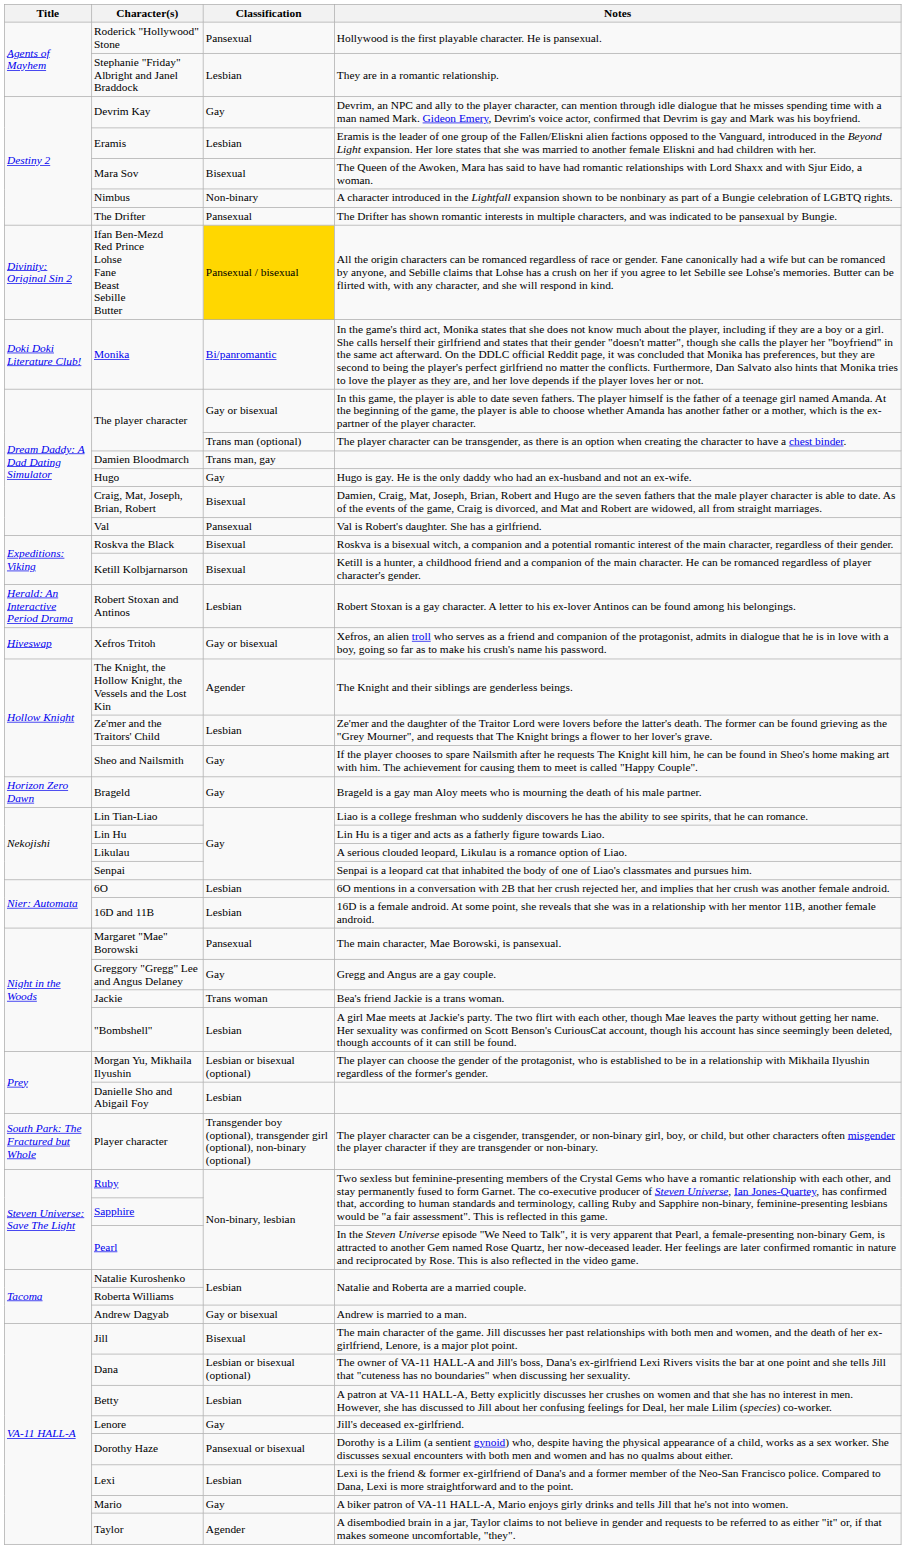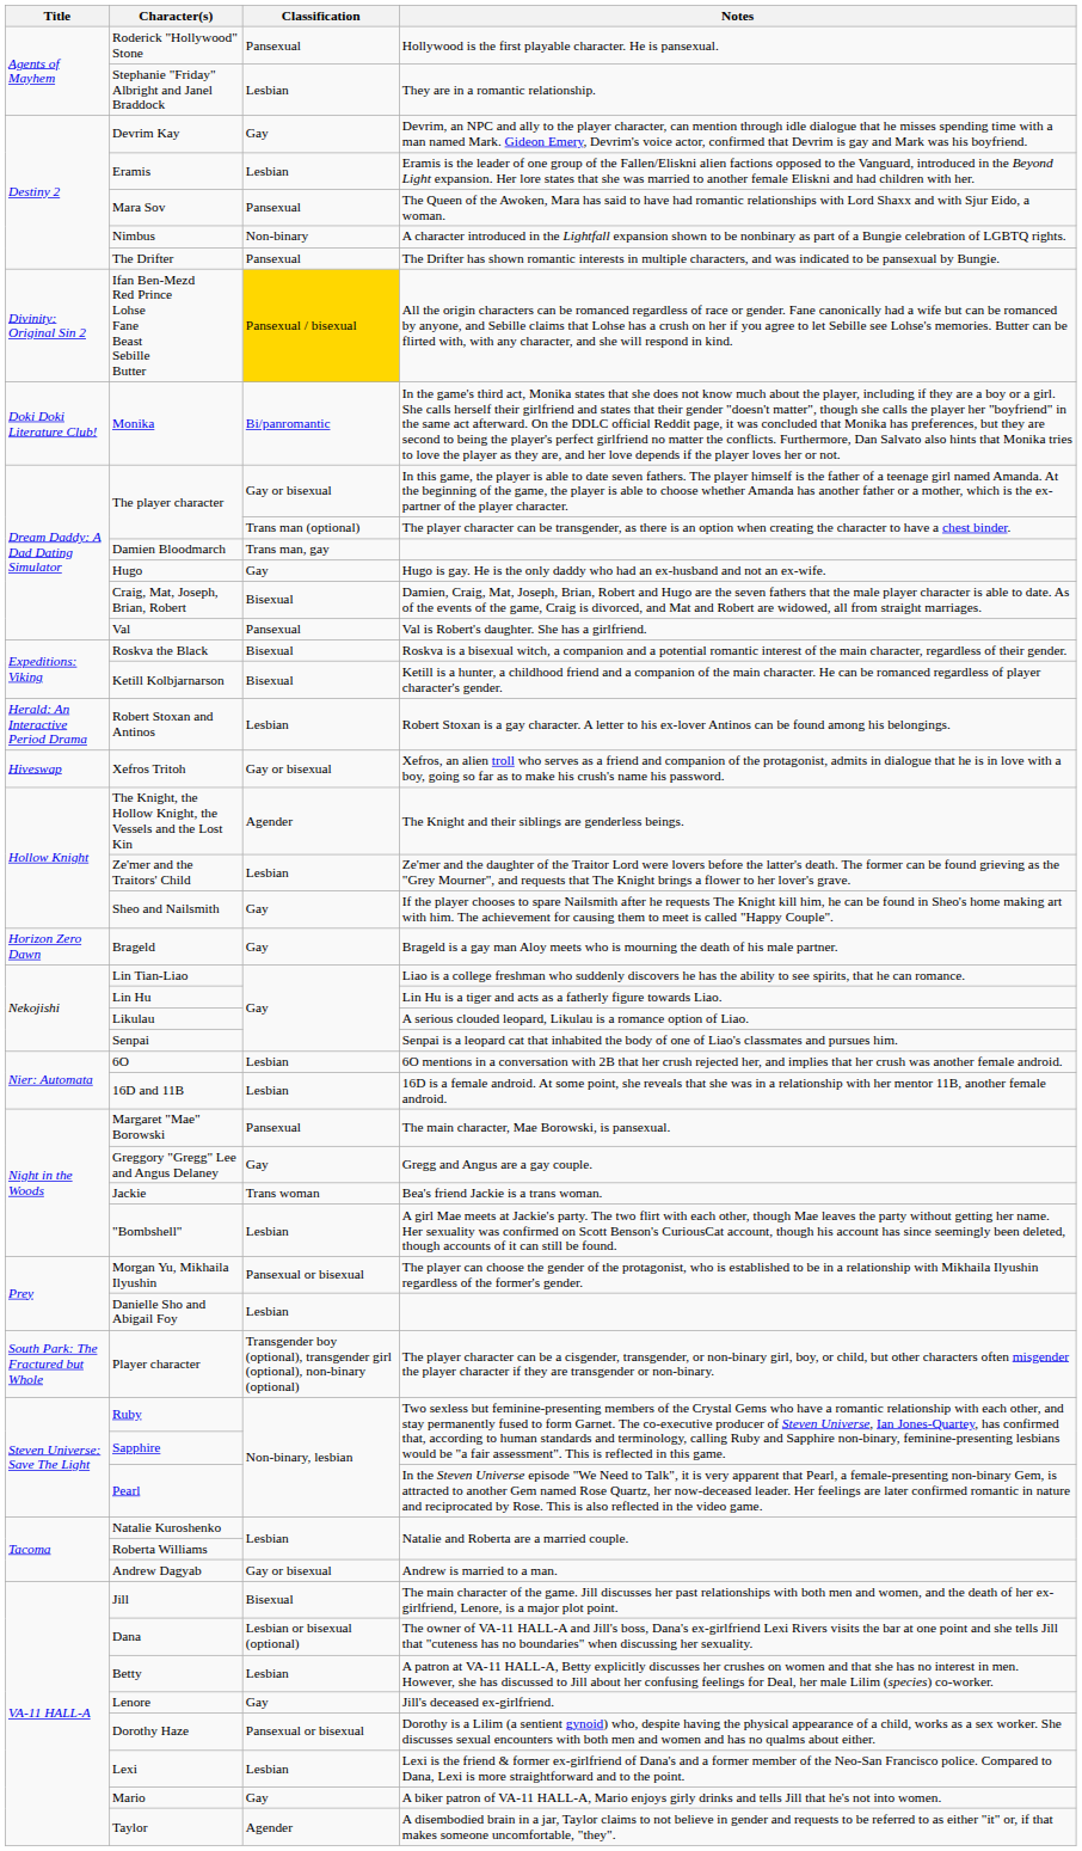 <table class="wikitable sortable" style="width: 100%">
 <tr>
 <th>Title</th>
 <th>Character(s)</th>
 <th>Classification</th>
 <th>Notes</th>
 </tr>
 <tr>
 <td rowspan="2"><em><a href='#'>Agents of Mayhem</a></em></td>
 <td>Roderick "Hollywood" Stone</td>
 <td>Pansexual</td>
 <td>Hollywood is the first playable character. He is pansexual.</td>
 </tr>
 <tr>
 <td>Stephanie "Friday" Albright and Janel Braddock</td>
 <td>Lesbian</td>
 <td>They are in a romantic relationship.</td>
 </tr>
 <tr>
 <td rowspan="5"><em><a href='#'>Destiny 2</a></em></td>
 <td>Devrim Kay</td>
 <td>Gay</td>
 <td>Devrim, an NPC and ally to the player character, can mention through idle dialogue that he misses spending time with a man named Mark. <a href='#'>Gideon Emery</a>, Devrim's voice actor, confirmed that Devrim is gay and Mark was his boyfriend.</td>
 </tr>
 <tr>
 <td>Eramis</td>
 <td>Lesbian</td>
 <td>Eramis is the leader of one group of the Fallen/Eliskni alien factions opposed to the Vanguard, introduced in the <em>Beyond Light</em> expansion. Her lore states that she was married to another female Eliskni and had children with her.</td>
 </tr>
 <tr>
 <td>Mara Sov</td>
-<td>Bisexual</td>
+<td>Pansexual</td>
 <td>The Queen of the Awoken, Mara has said to have had romantic relationships with Lord Shaxx and with Sjur Eido, a woman.</td>
 </tr>
 <tr>
 <td>Nimbus</td>
 <td>Non-binary</td>
 <td>A character introduced in the <em>Lightfall</em> expansion shown to be nonbinary as part of a Bungie celebration of LGBTQ rights.</td>
 </tr>
 <tr>
 <td>The Drifter</td>
 <td>Pansexual</td>
 <td>The Drifter has shown romantic interests in multiple characters, and was indicated to be pansexual by Bungie.</td>
 </tr>
 <tr>
 <td><em><a href='#'>Divinity: Original Sin 2</a></em></td>
 <td>Ifan Ben-Mezd<br>Red Prince<br>Lohse<br>Fane<br>Beast<br>Sebille<br>Butter</td>
 <td style="background: gold;">Pansexual / bisexual</td>
 <td>All the origin characters can be romanced regardless of race or gender. Fane canonically had a wife but can be romanced by anyone, and Sebille claims that Lohse has a crush on her if you agree to let Sebille see Lohse's memories. Butter can be flirted with, with any character, and she will respond in kind.</td>
 </tr>
 <tr>
 <td><em><a href='#'>Doki Doki Literature Club!</a></em></td>
 <td><a href='#'>Monika</a></td>
 <td><a href='#'>Bi/panromantic</a></td>
 <td>In the game's third act, Monika states that she does not know much about the player, including if they are a boy or a girl. She calls herself their girlfriend and states that their gender "doesn't matter", though she calls the player her "boyfriend" in the same act afterward. On the DDLC official Reddit page, it was concluded that Monika has preferences, but they are second to being the player's perfect girlfriend no matter the conflicts. Furthermore, Dan Salvato also hints that Monika tries to love the player as they are, and her love depends if the player loves her or not.</td>
 </tr>
 <tr>
 <td rowspan="6"><em><a href='#'>Dream Daddy: A Dad Dating Simulator</a></em></td>
 <td rowspan="2">The player character</td>
 <td>Gay or bisexual</td>
 <td>In this game, the player is able to date seven fathers. The player himself is the father of a teenage girl named Amanda. At the beginning of the game, the player is able to choose whether Amanda has another father or a mother, which is the ex-partner of the player character.</td>
 </tr>
 <tr>
 <td>Trans man (optional)</td>
 <td>The player character can be transgender, as there is an option when creating the character to have a <a href='#'>chest binder</a>.</td>
 </tr>
 <tr>
 <td>Damien Bloodmarch</td>
 <td>Trans man, gay</td>
 <td></td>
 </tr>
 <tr>
 <td>Hugo</td>
 <td>Gay</td>
 <td>Hugo is gay. He is the only daddy who had an ex-husband and not an ex-wife.</td>
 </tr>
 <tr>
 <td>Craig, Mat, Joseph, Brian, Robert</td>
 <td>Bisexual</td>
 <td>Damien, Craig, Mat, Joseph, Brian, Robert and Hugo are the seven fathers that the male player character is able to date. As of the events of the game, Craig is divorced, and Mat and Robert are widowed, all from straight marriages.</td>
 </tr>
 <tr>
 <td>Val</td>
 <td>Pansexual</td>
 <td>Val is Robert's daughter. She has a girlfriend.</td>
 </tr>
 <tr>
 <td rowspan="2"><em><a href='#'>Expeditions: Viking</a></em></td>
 <td>Roskva the Black</td>
 <td>Bisexual</td>
 <td>Roskva is a bisexual witch, a companion and a potential romantic interest of the main character, regardless of their gender.</td>
 </tr>
 <tr>
 <td>Ketill Kolbjarnarson</td>
 <td>Bisexual</td>
 <td>Ketill is a hunter, a childhood friend and a companion of the main character. He can be romanced regardless of player character's gender.</td>
 </tr>
 <tr>
 <td><em><a href='#'>Herald: An Interactive Period Drama</a></em></td>
 <td>Robert Stoxan and Antinos</td>
 <td>Lesbian</td>
 <td>Robert Stoxan is a gay character. A letter to his ex-lover Antinos can be found among his belongings.</td>
 </tr>
 <tr>
 <td><em><a href='#'>Hiveswap</a></em></td>
 <td>Xefros Tritoh</td>
 <td>Gay or bisexual</td>
 <td>Xefros, an alien <a href='#'>troll</a> who serves as a friend and companion of the protagonist, admits in dialogue that he is in love with a boy, going so far as to make his crush's name his password.</td>
 </tr>
 <tr>
 <td rowspan="3"><em><a href='#'>Hollow Knight</a></em></td>
 <td>The Knight, the Hollow Knight, the Vessels and the Lost Kin</td>
 <td>Agender</td>
 <td>The Knight and their siblings are genderless beings.</td>
 </tr>
 <tr>
 <td>Ze'mer and the Traitors' Child</td>
 <td>Lesbian</td>
 <td>Ze'mer and the daughter of the Traitor Lord were lovers before the latter's death. The former can be found grieving as the "Grey Mourner", and requests that The Knight brings a flower to her lover's grave.</td>
 </tr>
 <tr>
 <td>Sheo and Nailsmith</td>
 <td>Gay</td>
 <td>If the player chooses to spare Nailsmith after he requests The Knight kill him, he can be found in Sheo's home making art with him. The achievement for causing them to meet is called "Happy Couple".</td>
 </tr>
 <tr>
 <td><em><a href='#'>Horizon Zero Dawn</a></em></td>
 <td>Brageld</td>
 <td>Gay</td>
 <td>Brageld is a gay man Aloy meets who is mourning the death of his male partner.</td>
 </tr>
 <tr>
 <td rowspan="4"><em>Nekojishi</em></td>
 <td>Lin Tian-Liao</td>
 <td rowspan="4">Gay</td>
 <td>Liao is a college freshman who suddenly discovers he has the ability to see spirits, that he can romance.</td>
 </tr>
 <tr>
 <td>Lin Hu</td>
 <td>Lin Hu is a tiger and acts as a fatherly figure towards Liao.</td>
 </tr>
 <tr>
 <td>Likulau</td>
 <td>A serious clouded leopard, Likulau is a romance option of Liao.</td>
 </tr>
 <tr>
 <td>Senpai</td>
 <td>Senpai is a leopard cat that inhabited the body of one of Liao's classmates and pursues him.</td>
 </tr>
 <tr>
 <td rowspan="2"><em><a href='#'>Nier: Automata</a></em></td>
 <td>6O</td>
 <td>Lesbian</td>
 <td>6O mentions in a conversation with 2B that her crush rejected her, and implies that her crush was another female android.</td>
 </tr>
 <tr>
 <td>16D and 11B</td>
 <td>Lesbian</td>
 <td>16D is a female android. At some point, she reveals that she was in a relationship with her mentor 11B, another female android.</td>
 </tr>
 <tr>
 <td rowspan="4"><em><a href='#'>Night in the Woods</a></em></td>
 <td>Margaret "Mae" Borowski</td>
 <td>Pansexual</td>
 <td>The main character, Mae Borowski, is pansexual.</td>
 </tr>
 <tr>
 <td>Greggory "Gregg" Lee and Angus Delaney</td>
 <td>Gay</td>
 <td>Gregg and Angus are a gay couple.</td>
 </tr>
 <tr>
 <td>Jackie</td>
 <td>Trans woman</td>
 <td>Bea's friend Jackie is a trans woman.</td>
 </tr>
 <tr>
 <td>"Bombshell"</td>
 <td>Lesbian</td>
 <td>A girl Mae meets at Jackie's party. The two flirt with each other, though Mae leaves the party without getting her name. Her sexuality was confirmed on Scott Benson's CuriousCat account, though his account has since seemingly been deleted, though accounts of it can still be found.</td>
 </tr>
 <tr>
 <td rowspan="2"><em><a href='#'>Prey</a></em></td>
 <td>Morgan Yu, Mikhaila Ilyushin</td>
-<td>Lesbian or bisexual (optional)</td>
+<td>Pansexual or bisexual</td>
 <td>The player can choose the gender of the protagonist, who is established to be in a relationship with Mikhaila Ilyushin regardless of the former's gender.</td>
 </tr>
 <tr>
 <td>Danielle Sho and Abigail Foy</td>
 <td>Lesbian</td>
 <td></td>
 </tr>
 <tr>
 <td><em><a href='#'>South Park: The Fractured but Whole</a></em></td>
 <td>Player character</td>
 <td>Transgender boy (optional), transgender girl (optional), non-binary (optional)</td>
 <td>The player character can be a cisgender, transgender, or non-binary girl, boy, or child, but other characters often <a href='#'>misgender</a> the player character if they are transgender or non-binary.</td>
 </tr>
 <tr>
 <td rowspan="3"><em><a href='#'>Steven Universe: Save The Light</a></em></td>
 <td><a href='#'>Ruby</a></td>
 <td rowspan="3">Non-binary, lesbian</td>
 <td rowspan="2">Two sexless but feminine-presenting members of the Crystal Gems who have a romantic relationship with each other, and stay permanently fused to form Garnet. The co-executive producer of <em><a href='#'>Steven Universe</a></em>, <a href='#'>Ian Jones-Quartey</a>, has confirmed that, according to human standards and terminology, calling Ruby and Sapphire non-binary, feminine-presenting lesbians would be "a fair assessment". This is reflected in this game.</td>
 </tr>
 <tr>
 <td><a href='#'>Sapphire</a></td>
 </tr>
 <tr>
 <td><a href='#'>Pearl</a></td>
 <td>In the <em>Steven Universe</em> episode "We Need to Talk", it is very apparent that Pearl, a female-presenting non-binary Gem, is attracted to another Gem named Rose Quartz, her now-deceased leader. Her feelings are later confirmed romantic in nature and reciprocated by Rose. This is also reflected in the video game.</td>
 </tr>
 <tr>
 <td rowspan="3"><a href='#'><em>Tacoma</em></a></td>
 <td>Natalie Kuroshenko</td>
 <td rowspan="2">Lesbian</td>
 <td rowspan="2">Natalie and Roberta are a married couple.</td>
 </tr>
 <tr>
 <td>Roberta Williams</td>
 </tr>
 <tr>
 <td>Andrew Dagyab</td>
 <td>Gay or bisexual</td>
 <td>Andrew is married to a man.</td>
 </tr>
 <tr>
 <td rowspan="8"><em><a href='#'>VA-11 HALL-A</a></em></td>
 <td>Jill</td>
 <td>Bisexual</td>
 <td>The main character of the game. Jill discusses her past relationships with both men and women, and the death of her ex-girlfriend, Lenore, is a major plot point.</td>
 </tr>
 <tr>
 <td>Dana</td>
 <td>Lesbian or bisexual (optional)</td>
 <td>The owner of VA-11 HALL-A and Jill's boss, Dana's ex-girlfriend Lexi Rivers visits the bar at one point and she tells Jill that "cuteness has no boundaries" when discussing her sexuality.</td>
 </tr>
 <tr>
 <td>Betty</td>
 <td>Lesbian</td>
 <td>A patron at VA-11 HALL-A, Betty explicitly discusses her crushes on women and that she has no interest in men. However, she has discussed to Jill about her confusing feelings for Deal, her male Lilim (<em>species</em>) co-worker.</td>
 </tr>
 <tr>
 <td>Lenore</td>
 <td>Gay</td>
 <td>Jill's deceased ex-girlfriend.</td>
 </tr>
 <tr>
 <td>Dorothy Haze</td>
 <td>Pansexual or bisexual</td>
 <td>Dorothy is a Lilim (a sentient <a href='#'>gynoid</a>) who, despite having the physical appearance of a child, works as a sex worker. She discusses sexual encounters with both men and women and has no qualms about either.</td>
 </tr>
 <tr>
 <td>Lexi</td>
 <td>Lesbian</td>
 <td>Lexi is the friend & former ex-girlfriend of Dana's and a former member of the Neo-San Francisco police. Compared to Dana, Lexi is more straightforward and to the point.</td>
 </tr>
 <tr>
 <td>Mario</td>
 <td>Gay</td>
 <td>A biker patron of VA-11 HALL-A, Mario enjoys girly drinks and tells Jill that he's not into women.</td>
 </tr>
 <tr>
 <td>Taylor</td>
 <td>Agender</td>
 <td>A disembodied brain in a jar, Taylor claims to not believe in gender and requests to be referred to as either "it" or, if that makes someone uncomfortable, "they".</td>
 </tr>
 </table>
